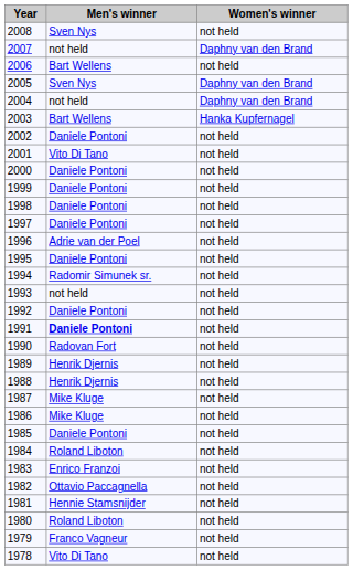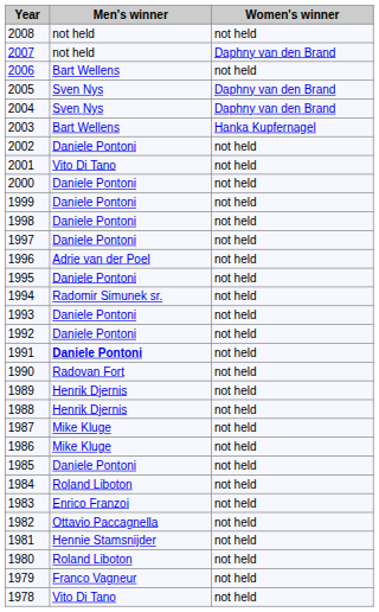 <table bgcolor="#f7f8ff" cellpadding="3" cellspacing="0" border="1" style="font-size: 95%; border: gray solid 1px; border-collapse: collapse;">
 <tr bgcolor="#CCCCCC">
 <td align="center" width="50"><strong>Year</strong></td>
 <td align="center" width="200"><strong>Men's winner</strong></td>
 <td align="center" width="200"><strong>Women's winner</strong></td>
 </tr>
 <tr align="left">
 <td>2008</td>
-<td> <a href='#'>Sven Nys</a></td>
+<td>not held</td>
 <td>not held</td>
 </tr>
 <tr align="left">
 <td><a href='#'>2007</a></td>
 <td>not held</td>
 <td> <a href='#'>Daphny van den Brand</a></td>
 </tr>
 <tr align="left">
 <td><a href='#'>2006</a></td>
 <td> <a href='#'>Bart Wellens</a></td>
 <td>not held</td>
 </tr>
 <tr align="left">
 <td>2005</td>
 <td> <a href='#'>Sven Nys</a></td>
 <td> <a href='#'>Daphny van den Brand</a></td>
 </tr>
 <tr align="left">
 <td>2004</td>
-<td>not held</td>
+<td> <a href='#'>Sven Nys</a></td>
 <td> <a href='#'>Daphny van den Brand</a></td>
 </tr>
 <tr align="left">
 <td>2003</td>
 <td> <a href='#'>Bart Wellens</a></td>
 <td> <a href='#'>Hanka Kupfernagel</a></td>
 </tr>
 <tr align="left">
 <td>2002</td>
 <td> <a href='#'>Daniele Pontoni</a></td>
 <td>not held</td>
 </tr>
 <tr align="left">
 <td>2001</td>
 <td> <a href='#'>Vito Di Tano</a></td>
 <td>not held</td>
 </tr>
 <tr align="left">
 <td>2000</td>
 <td> <a href='#'>Daniele Pontoni</a></td>
 <td>not held</td>
 </tr>
 <tr align="left">
 <td>1999</td>
 <td> <a href='#'>Daniele Pontoni</a></td>
 <td>not held</td>
 </tr>
 <tr align="left">
 <td>1998</td>
 <td> <a href='#'>Daniele Pontoni</a></td>
 <td>not held</td>
 </tr>
 <tr align="left">
 <td>1997</td>
 <td> <a href='#'>Daniele Pontoni</a></td>
 <td>not held</td>
 </tr>
 <tr align="left">
 <td>1996</td>
 <td> <a href='#'>Adrie van der Poel</a></td>
 <td>not held</td>
 </tr>
 <tr align="left">
 <td>1995</td>
 <td> <a href='#'>Daniele Pontoni</a></td>
 <td>not held</td>
 </tr>
 <tr align="left">
 <td>1994</td>
 <td> <a href='#'>Radomir Simunek sr.</a></td>
 <td>not held</td>
 </tr>
 <tr align="left">
 <td>1993</td>
-<td>not held</td>
+<td> <a href='#'>Daniele Pontoni</a></td>
 <td>not held</td>
 </tr>
 <tr align="left">
 <td>1992</td>
 <td> <a href='#'>Daniele Pontoni</a></td>
 <td>not held</td>
 </tr>
 <tr align="left">
 <td>1991</td>
 <td><strong> <a href='#'>Daniele Pontoni</a></strong></td>
 <td>not held</td>
 </tr>
 <tr align="left">
 <td>1990</td>
 <td> <a href='#'>Radovan Fort</a></td>
 <td>not held</td>
 </tr>
 <tr align="left">
 <td>1989</td>
 <td> <a href='#'>Henrik Djernis</a></td>
 <td>not held</td>
 </tr>
 <tr align="left">
 <td>1988</td>
 <td> <a href='#'>Henrik Djernis</a></td>
 <td>not held</td>
 </tr>
 <tr align="left">
 <td>1987</td>
 <td> <a href='#'>Mike Kluge</a></td>
 <td>not held</td>
 </tr>
 <tr align="left">
 <td>1986</td>
 <td> <a href='#'>Mike Kluge</a></td>
 <td>not held</td>
 </tr>
 <tr align="left">
 <td>1985</td>
 <td> <a href='#'>Daniele Pontoni</a></td>
 <td>not held</td>
 </tr>
 <tr align="left">
 <td>1984</td>
 <td> <a href='#'>Roland Liboton</a></td>
 <td>not held</td>
 </tr>
 <tr align="left">
 <td>1983</td>
 <td> <a href='#'>Enrico Franzoi</a></td>
 <td>not held</td>
 </tr>
 <tr align="left">
 <td>1982</td>
 <td> <a href='#'>Ottavio Paccagnella</a></td>
 <td>not held</td>
 </tr>
 <tr align="left">
 <td>1981</td>
 <td> <a href='#'>Hennie Stamsnijder</a></td>
 <td>not held</td>
 </tr>
 <tr align="left">
 <td>1980</td>
 <td> <a href='#'>Roland Liboton</a></td>
 <td>not held</td>
 </tr>
 <tr align="left">
 <td>1979</td>
 <td> <a href='#'>Franco Vagneur</a></td>
 <td>not held</td>
 </tr>
 <tr align="left">
 <td>1978</td>
 <td> <a href='#'>Vito Di Tano</a></td>
 <td>not held</td>
 </tr>
 </table>
